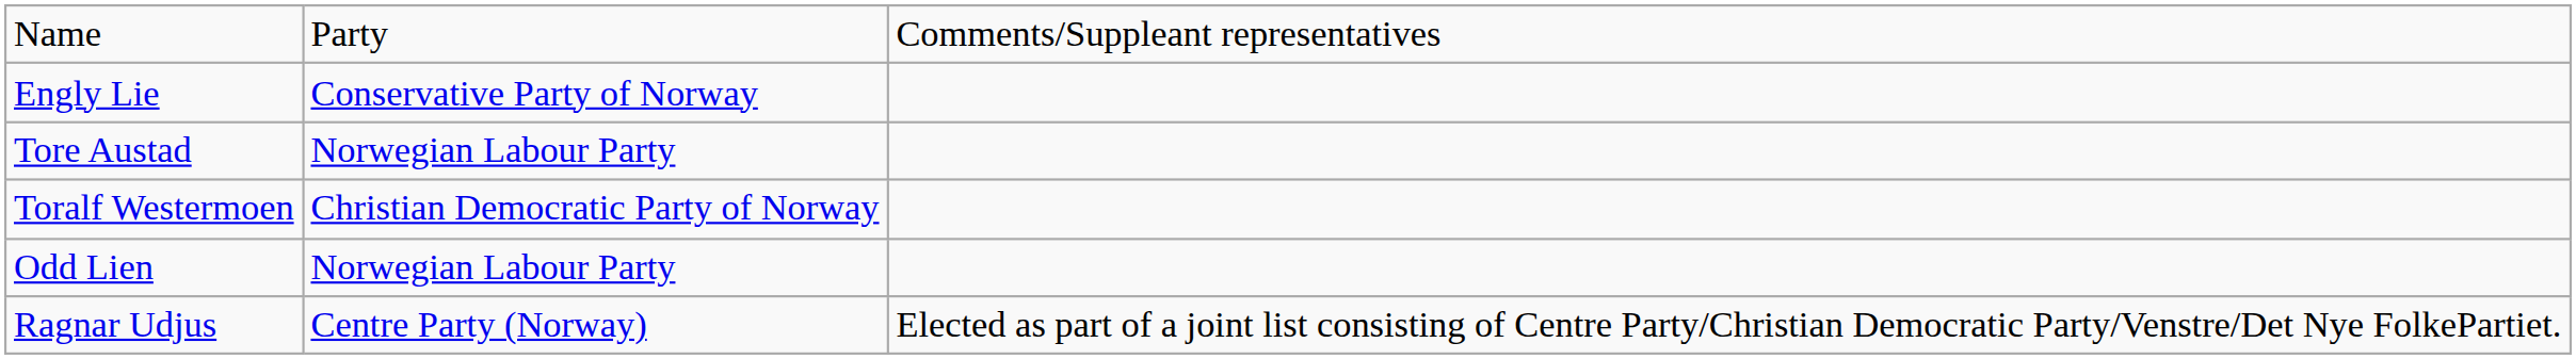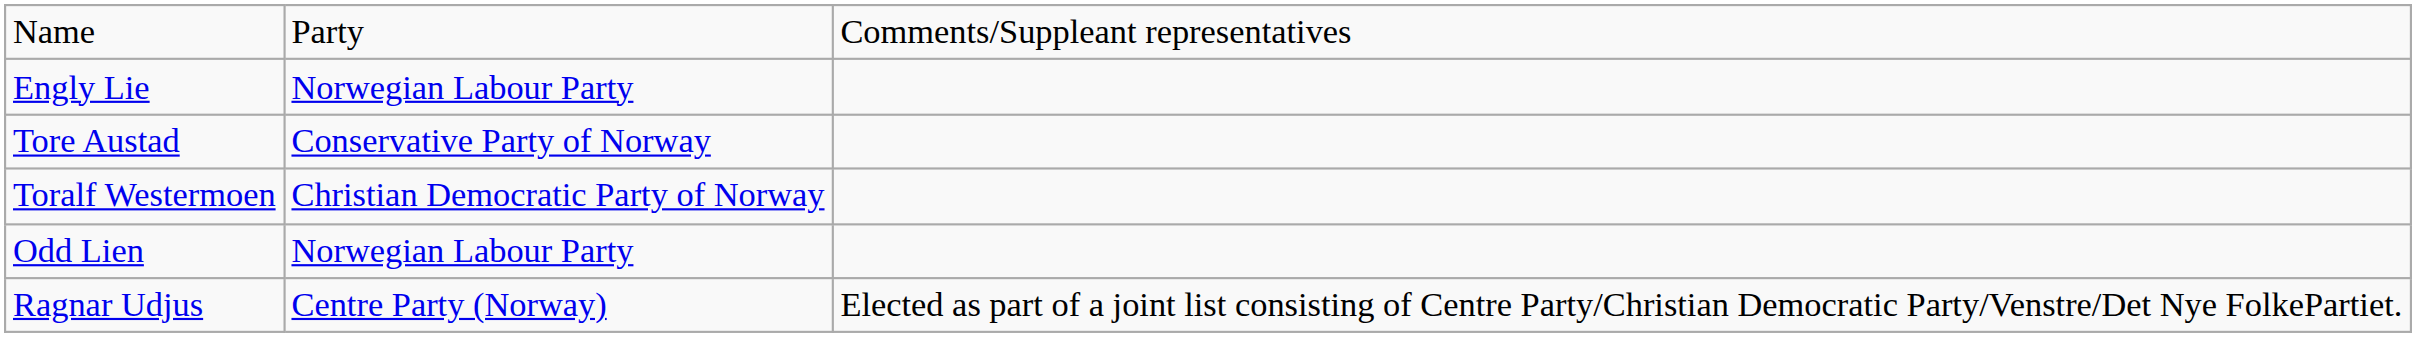 <table class="wikitable">
 <tr>
 <td>Name</td>
 <td>Party</td>
 <td>Comments/Suppleant representatives</td>
 </tr>
 <tr>
 <td><a href='#'>Engly Lie</a></td>
-<td><a href='#'>Conservative Party of Norway</a></td>
+<td><a href='#'>Norwegian Labour Party</a></td>
 <td></td>
 </tr>
 <tr>
 <td><a href='#'>Tore Austad</a></td>
-<td><a href='#'>Norwegian Labour Party</a></td>
+<td><a href='#'>Conservative Party of Norway</a></td>
 <td></td>
 </tr>
 <tr>
 <td><a href='#'>Toralf Westermoen</a></td>
 <td><a href='#'>Christian Democratic Party of Norway</a></td>
 <td></td>
 </tr>
 <tr>
 <td><a href='#'>Odd Lien</a></td>
 <td><a href='#'>Norwegian Labour Party</a></td>
 <td></td>
 </tr>
 <tr>
 <td><a href='#'>Ragnar Udjus</a></td>
 <td><a href='#'>Centre Party (Norway)</a></td>
 <td>Elected as part of a joint list consisting of Centre Party/Christian Democratic Party/Venstre/Det Nye FolkePartiet.</td>
 </tr>
 </table>
